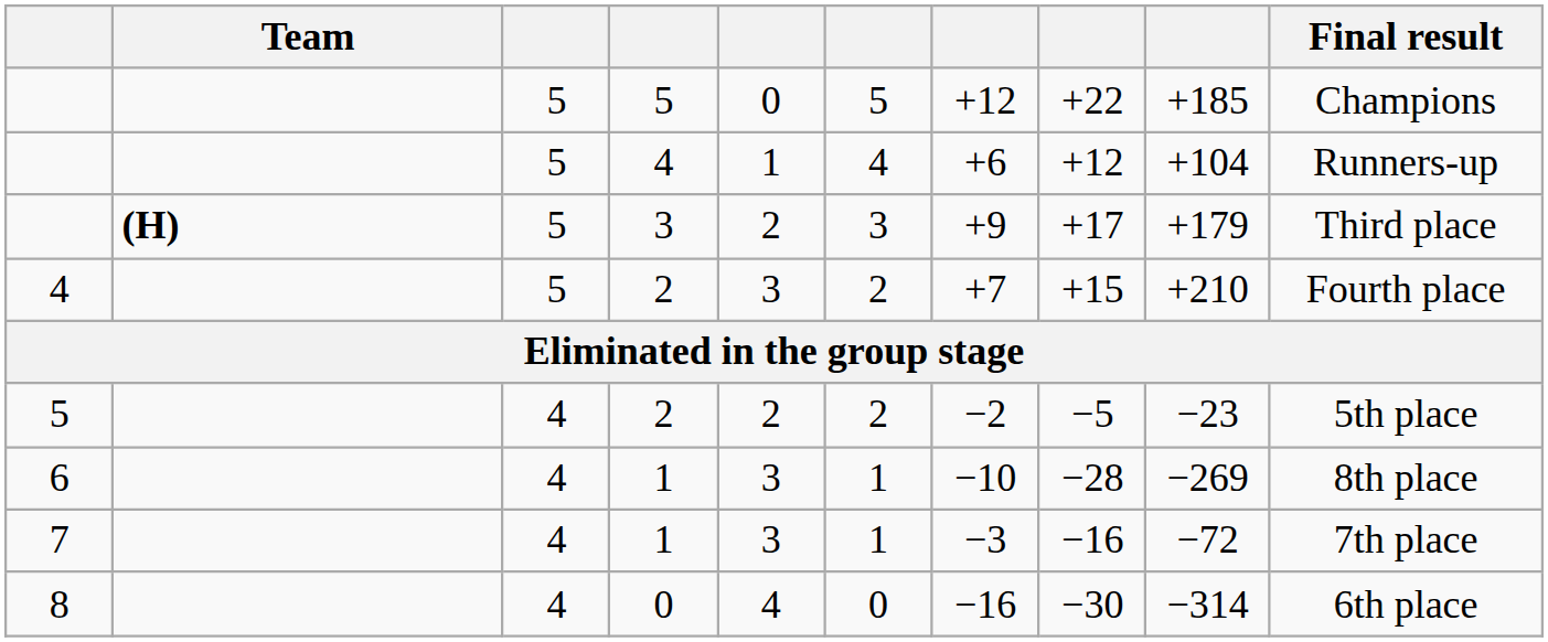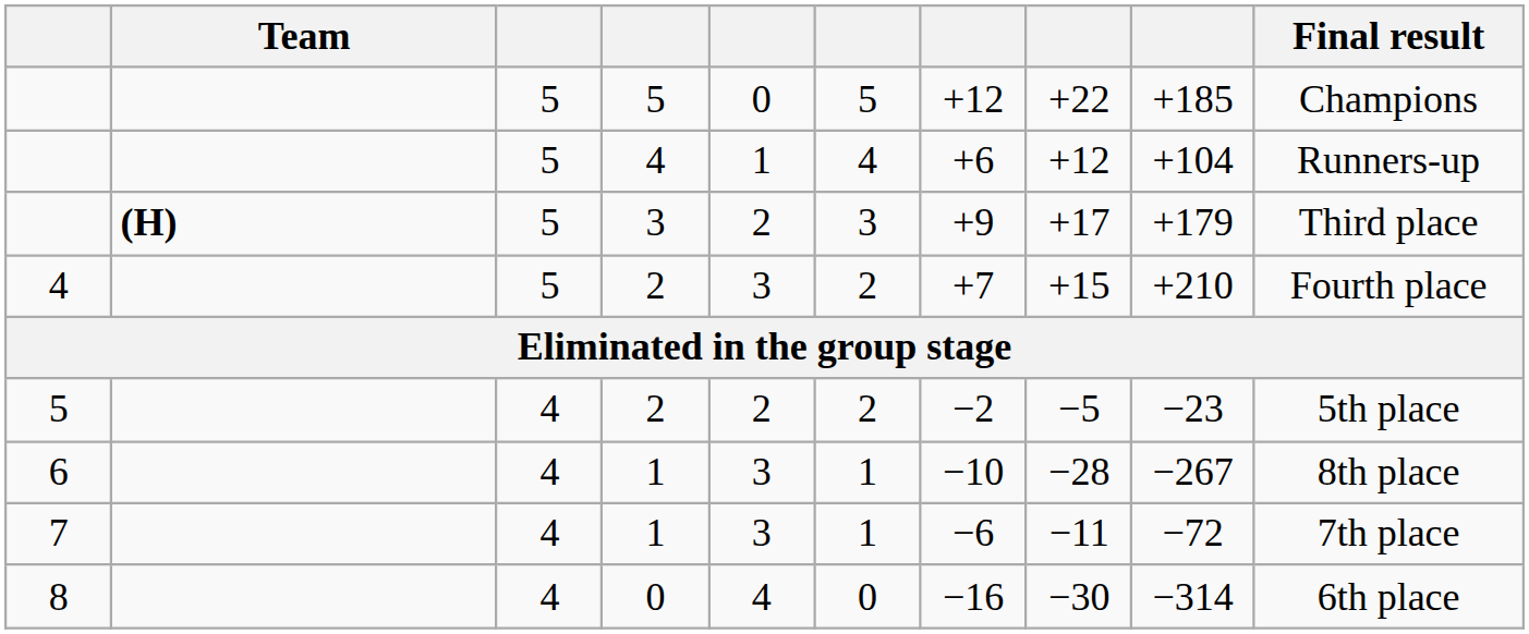 <table class="wikitable" style="text-align:center;" width="620">
 <tr>
 <th width="5.5%"></th>
 <th width="20%">Team</th>
 <th width="5.5%"></th>
 <th width="5.5%"></th>
 <th width="5.5%"></th>
 <th width="5.5%"></th>
 <th width="5.5%"></th>
 <th width="5.5%"></th>
 <th width="5.5%"></th>
 <th width="14%">Final result</th>
 </tr>
 <tr>
 <td></td>
 <td align="left"></td>
 <td>5</td>
 <td>5</td>
 <td>0</td>
 <td>5</td>
 <td>+12</td>
 <td>+22</td>
 <td>+185</td>
 <td>Champions</td>
 </tr>
 <tr>
 <td></td>
 <td align="left"></td>
 <td>5</td>
 <td>4</td>
 <td>1</td>
 <td>4</td>
 <td>+6</td>
 <td>+12</td>
 <td>+104</td>
 <td>Runners-up</td>
 </tr>
 <tr>
 <td></td>
 <td align="left"> <strong>(H)</strong></td>
 <td>5</td>
 <td>3</td>
 <td>2</td>
 <td>3</td>
 <td>+9</td>
 <td>+17</td>
 <td>+179</td>
 <td>Third place</td>
 </tr>
 <tr>
 <td>4</td>
 <td align="left"></td>
 <td>5</td>
 <td>2</td>
 <td>3</td>
 <td>2</td>
 <td>+7</td>
 <td>+15</td>
 <td>+210</td>
 <td>Fourth place</td>
 </tr>
 <tr>
 <th colspan="10">Eliminated in the group stage</th>
 </tr>
 <tr>
 <td>5</td>
 <td align="left"></td>
 <td>4</td>
 <td>2</td>
 <td>2</td>
 <td>2</td>
 <td>−2</td>
 <td>−5</td>
 <td>−23</td>
 <td>5th place</td>
 </tr>
 <tr>
 <td>6</td>
 <td align="left"></td>
 <td>4</td>
 <td>1</td>
 <td>3</td>
 <td>1</td>
 <td>−10</td>
 <td>−28</td>
-<td>−269</td>
+<td>−267</td>
 <td>8th place</td>
 </tr>
 <tr>
 <td>7</td>
 <td align="left"></td>
 <td>4</td>
 <td>1</td>
 <td>3</td>
 <td>1</td>
-<td>−3</td>
-<td>−16</td>
+<td>−6</td>
+<td>−11</td>
 <td>−72</td>
 <td>7th place</td>
 </tr>
 <tr>
 <td>8</td>
 <td align="left"></td>
 <td>4</td>
 <td>0</td>
 <td>4</td>
 <td>0</td>
 <td>−16</td>
 <td>−30</td>
 <td>−314</td>
 <td>6th place</td>
 </tr>
 </table>
